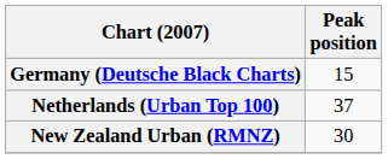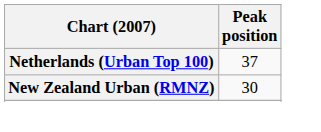 <table class="wikitable plainrowheaders">
 <tr>
 <th>Chart (2007)</th>
 <th>Peak<br>position</th>
-</tr>
-<tr>
-<th scope="row">Germany (<a href='#'>Deutsche Black Charts</a>)</th>
-<td align="center">15</td>
 </tr>
 <tr>
 <th scope="row">Netherlands (<a href='#'>Urban Top 100</a>)</th>
 <td align="center">37</td>
 </tr>
 <tr>
 <th scope="row">New Zealand Urban (<a href='#'>RMNZ</a>)</th>
 <td align="center">30</td>
 </tr>
 <tr>
 </tr>
 <tr>
 </tr>
 <tr>
 </tr>
 </table>
